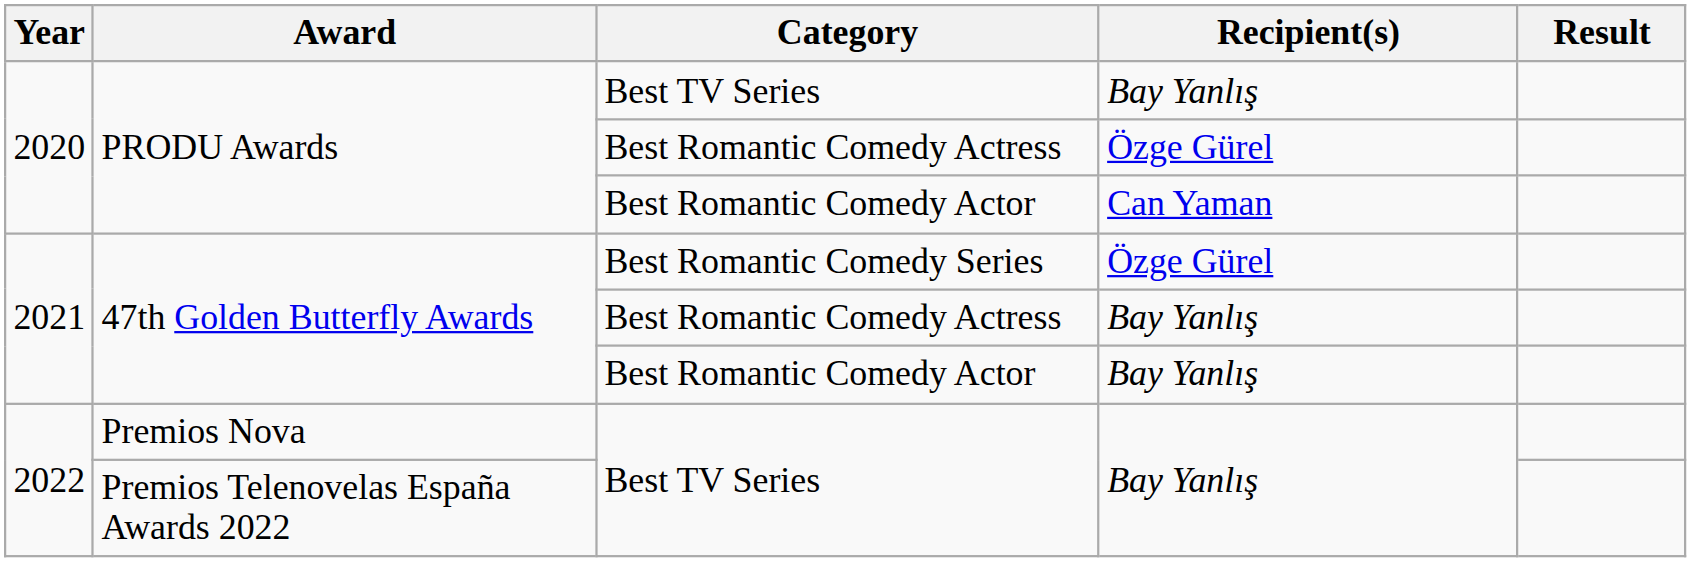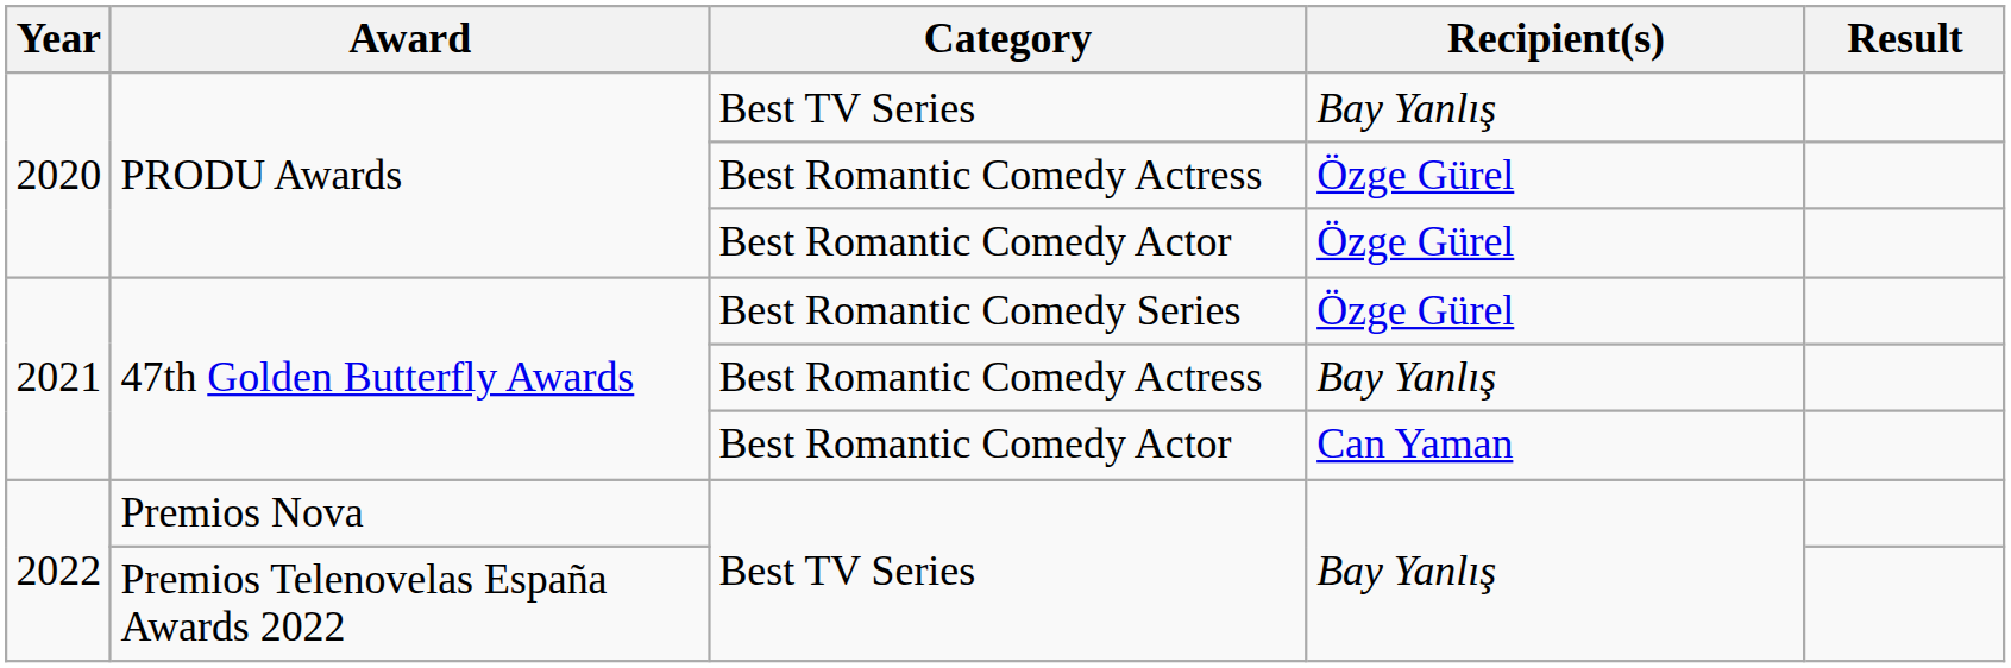 <table class="wikitable" style="width:85%;">
 <tr>
 <th width="5%">Year</th>
 <th style="width:30%;">Award</th>
 <th style="width:30%;">Category</th>
 <th style="width:25%;">Recipient(s)</th>
 <th style="width:10%;">Result</th>
 </tr>
 <tr>
 <td rowspan="3">2020</td>
 <td rowspan="3">PRODU Awards</td>
 <td>Best TV Series</td>
 <td><em>Bay Yanlış </em></td>
 <td></td>
 </tr>
 <tr>
 <td>Best Romantic Comedy Actress</td>
 <td><a href='#'>Özge Gürel</a></td>
 <td></td>
 </tr>
 <tr>
 <td>Best Romantic Comedy Actor</td>
-<td><a href='#'>Can Yaman</a></td>
+<td><a href='#'>Özge Gürel</a></td>
 <td></td>
 </tr>
 <tr>
 <td rowspan="3">2021</td>
 <td rowspan="3">47th <a href='#'>Golden Butterfly Awards</a></td>
 <td>Best Romantic Comedy Series</td>
 <td><a href='#'>Özge Gürel</a></td>
 <td></td>
 </tr>
 <tr>
 <td>Best Romantic Comedy Actress</td>
 <td><em>Bay Yanlış </em></td>
 <td></td>
 </tr>
 <tr>
 <td>Best Romantic Comedy Actor</td>
-<td><em>Bay Yanlış </em></td>
+<td><a href='#'>Can Yaman</a></td>
 <td></td>
 </tr>
 <tr>
 <td rowspan="2">2022</td>
 <td>Premios Nova</td>
 <td rowspan="2">Best TV Series</td>
 <td rowspan="2"><em>Bay Yanlış </em></td>
 <td></td>
 </tr>
 <tr>
 <td>Premios Telenovelas España Awards 2022</td>
 <td></td>
 </tr>
 </table>
